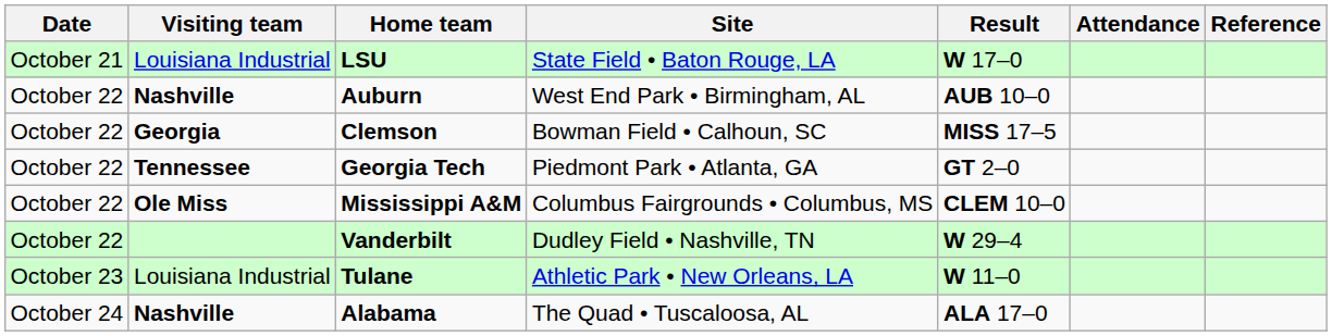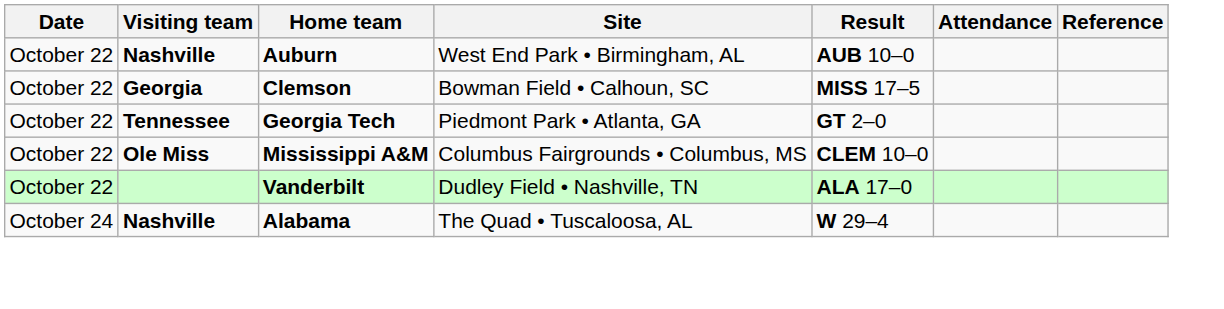 <table class="wikitable" style="font-size:95%;">
 <tr>
 <th>Date</th>
 <th>Visiting team</th>
 <th>Home team</th>
 <th>Site</th>
 <th>Result</th>
 <th>Attendance</th>
 <th class="unsortable">Reference</th>
-</tr>
-<tr bgcolor=ccffcc>
-<td>October 21</td>
-<td><a href='#'>Louisiana Industrial</a></td>
-<td><strong>LSU</strong></td>
-<td><a href='#'>State Field</a> • <a href='#'>Baton Rouge, LA</a></td>
-<td><strong>W</strong> 17–0</td>
-<td></td>
-<td></td>
 </tr>
 <tr bgcolor=>
 <td>October 22</td>
 <td><strong>Nashville</strong></td>
 <td><strong>Auburn</strong></td>
 <td>West End Park • Birmingham, AL</td>
 <td><strong>AUB</strong> 10–0</td>
 <td></td>
 <td></td>
 </tr>
 <tr bgcolor=>
 <td>October 22</td>
 <td><strong>Georgia</strong></td>
 <td><strong>Clemson</strong></td>
 <td>Bowman Field • Calhoun, SC</td>
 <td><strong>MISS</strong> 17–5</td>
 <td></td>
 <td></td>
 </tr>
 <tr bgcolor=>
 <td>October 22</td>
 <td><strong>Tennessee</strong></td>
 <td><strong>Georgia Tech</strong></td>
 <td>Piedmont Park • Atlanta, GA</td>
 <td><strong>GT</strong> 2–0</td>
 <td></td>
 <td></td>
 </tr>
 <tr bgcolor=>
 <td>October 22</td>
 <td><strong>Ole Miss</strong></td>
 <td><strong>Mississippi A&M</strong></td>
 <td>Columbus Fairgrounds • Columbus, MS</td>
 <td><strong>CLEM</strong> 10–0</td>
 <td></td>
 <td></td>
 </tr>
 <tr bgcolor=ccffcc>
 <td>October 22</td>
 <td></td>
 <td><strong>Vanderbilt</strong></td>
 <td>Dudley Field • Nashville, TN</td>
-<td><strong>W</strong> 29–4</td>
-<td></td>
-<td></td>
-</tr>
-<tr bgcolor=ccffcc>
-<td>October 23</td>
-<td>Louisiana Industrial</td>
-<td><strong>Tulane</strong></td>
-<td><a href='#'>Athletic Park</a> • <a href='#'>New Orleans, LA</a></td>
-<td><strong>W</strong> 11–0</td>
+<td><strong>ALA</strong> 17–0</td>
 <td></td>
 <td></td>
 </tr>
 <tr bgcolor=>
 <td>October 24</td>
 <td><strong>Nashville</strong></td>
 <td><strong>Alabama</strong></td>
 <td>The Quad • Tuscaloosa, AL</td>
-<td><strong>ALA</strong> 17–0</td>
+<td><strong>W</strong> 29–4</td>
 <td></td>
 <td></td>
 </tr>
 </table>
